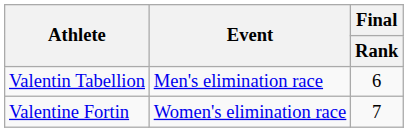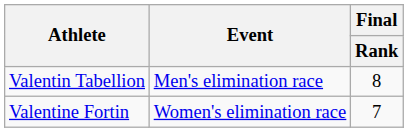 <table class="wikitable" style="font-size:90%">
 <tr>
 <th rowspan=2>Athlete</th>
 <th rowspan=2>Event</th>
 <th>Final</th>
 </tr>
 <tr>
 <th>Rank</th>
 </tr>
 <tr align=center>
 <td align=left><a href='#'>Valentin Tabellion</a></td>
 <td align=left><a href='#'>Men's elimination race</a></td>
-<td>6</td>
+<td>8</td>
 </tr>
 <tr align=center>
 <td align=left><a href='#'>Valentine Fortin</a></td>
 <td align=left><a href='#'>Women's elimination race</a></td>
 <td>7</td>
 </tr>
 </table>
